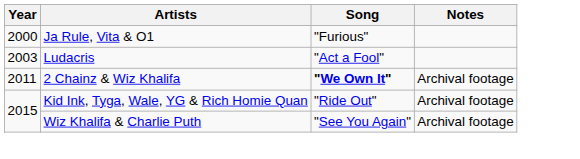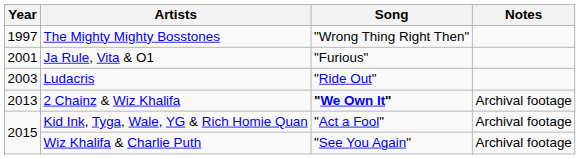 <table class="wikitable sortable">
 <tr>
 <th>Year</th>
 <th>Artists</th>
 <th>Song</th>
 <th class="unsortable">Notes</th>
 </tr>
 <tr>
-<td>2000</td>
+<td>1997</td>
+<td><a href='#'>The Mighty Mighty Bosstones</a></td>
+<td>"Wrong Thing Right Then"</td>
+<td></td>
+</tr>
+<tr>
+<td>2001</td>
 <td><a href='#'>Ja Rule</a>, <a href='#'>Vita</a> & O1</td>
 <td>"Furious"</td>
 <td></td>
 </tr>
 <tr>
 <td>2003</td>
 <td><a href='#'>Ludacris</a></td>
-<td>"<a href='#'>Act a Fool</a>"</td>
+<td>"<a href='#'>Ride Out</a>"</td>
 <td></td>
 </tr>
 <tr>
-<td>2011</td>
+<td>2013</td>
 <td><a href='#'>2 Chainz</a> & <a href='#'>Wiz Khalifa</a></td>
 <td><strong>"<a href='#'>We Own It</a>"</strong></td>
 <td>Archival footage</td>
 </tr>
 <tr>
 <td rowspan=2>2015</td>
 <td><a href='#'>Kid Ink</a>, <a href='#'>Tyga</a>, <a href='#'>Wale</a>, <a href='#'>YG</a> & <a href='#'>Rich Homie Quan</a></td>
-<td>"<a href='#'>Ride Out</a>"</td>
+<td>"<a href='#'>Act a Fool</a>"</td>
 <td>Archival footage </td>
 </tr>
 <tr>
 <td><a href='#'>Wiz Khalifa</a> & <a href='#'>Charlie Puth</a></td>
 <td>"<a href='#'>See You Again</a>"</td>
 <td>Archival footage</td>
 </tr>
 </table>
